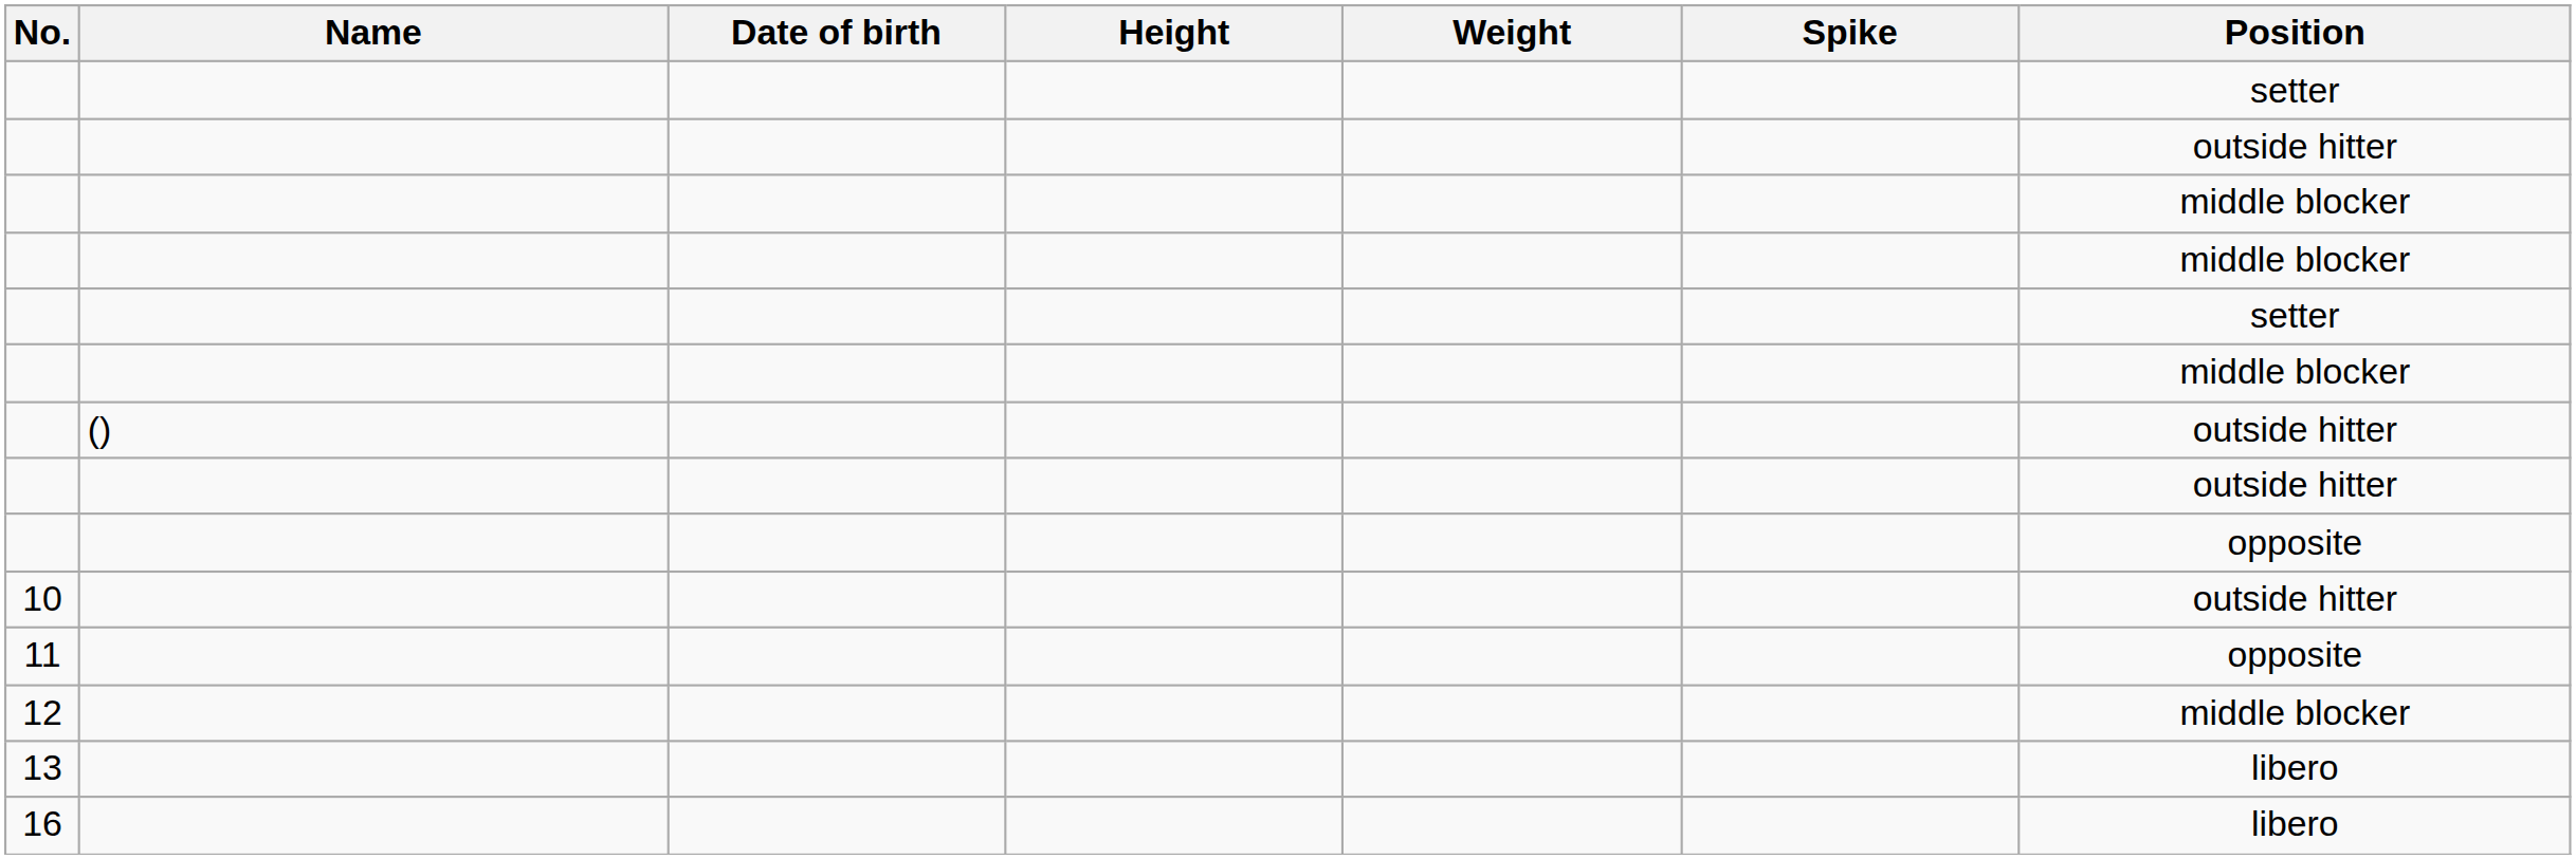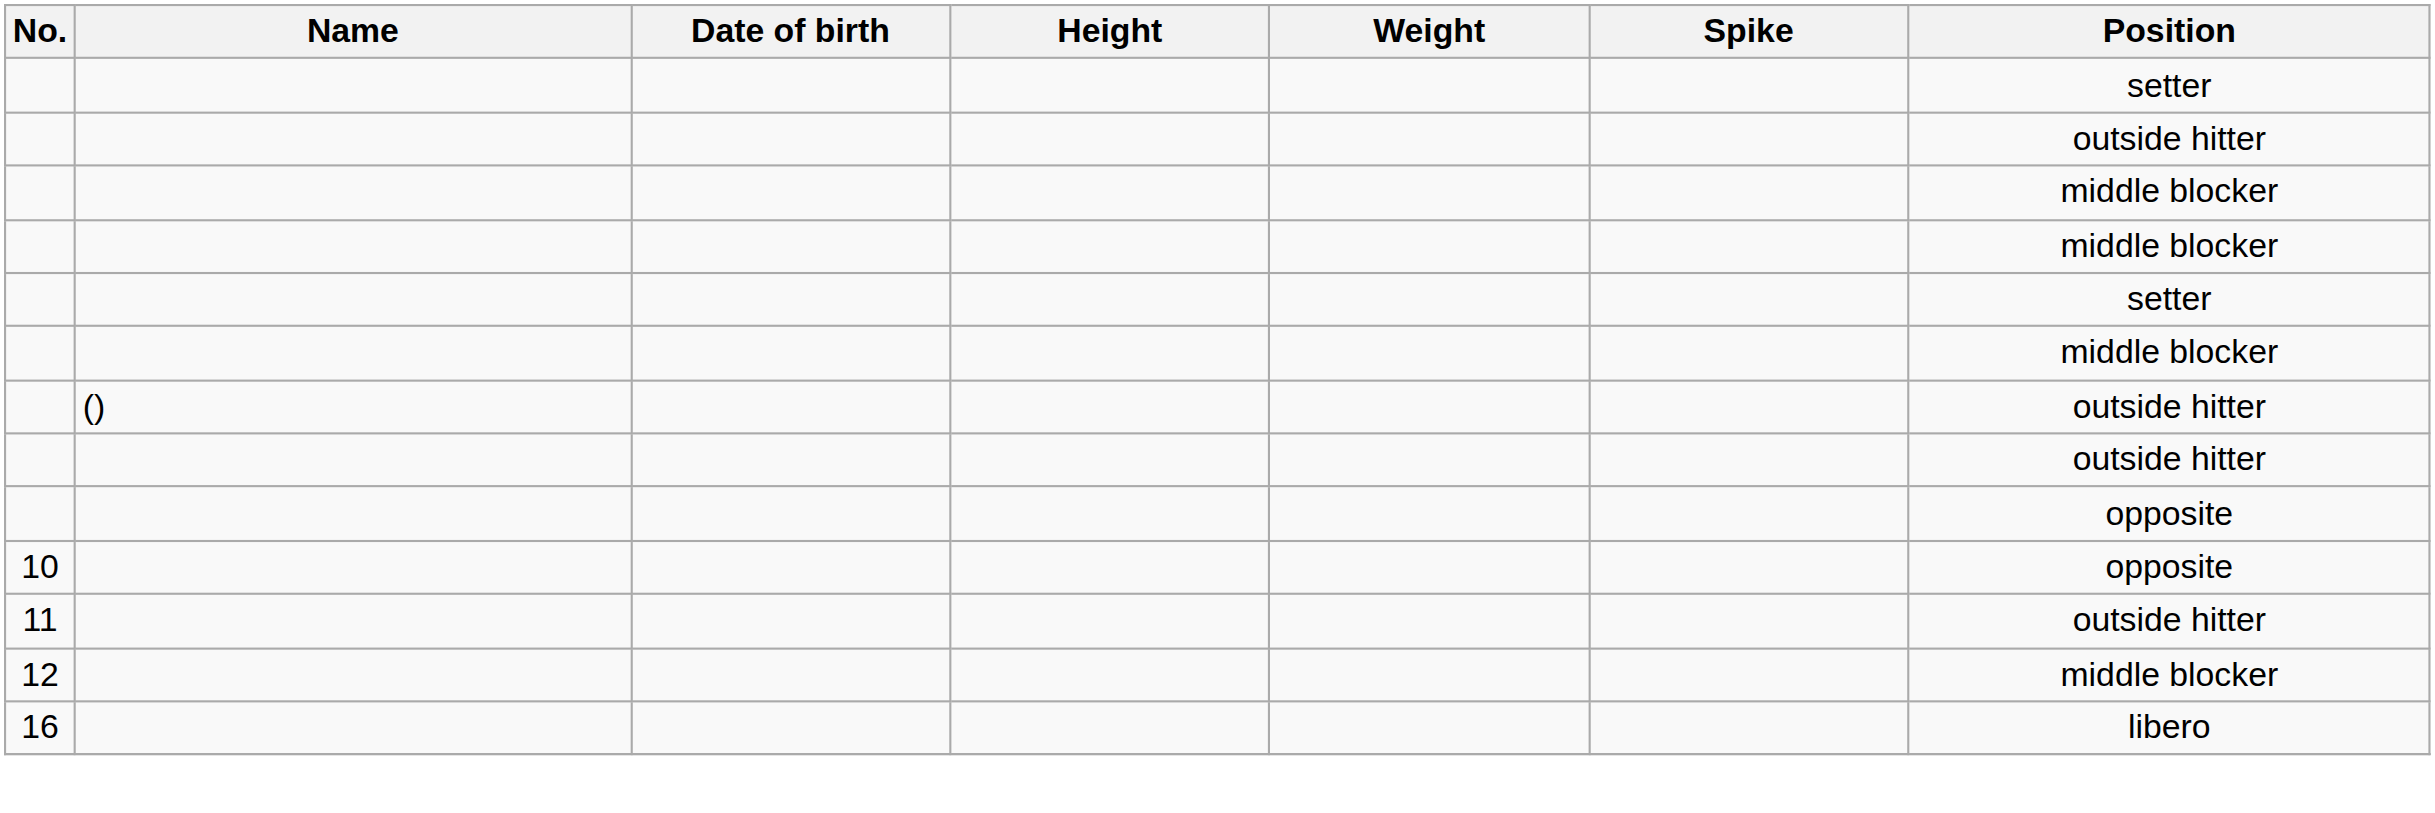 <table class="wikitable sortable" style="font-size:100%; text-align:center;">
 <tr>
 <th>No.</th>
 <th style="width:16em">Name</th>
 <th style="width:9em">Date of birth</th>
 <th style="width:9em">Height</th>
 <th style="width:9em">Weight</th>
 <th style="width:9em">Spike</th>
 <th style="width:15em">Position</th>
 </tr>
 <tr>
 <td></td>
 <td align=left> </td>
 <td align=right></td>
 <td></td>
 <td></td>
 <td></td>
 <td>setter</td>
 </tr>
 <tr>
 <td></td>
 <td align=left> </td>
 <td align=right></td>
 <td></td>
 <td></td>
 <td></td>
 <td>outside hitter</td>
 </tr>
 <tr>
 <td></td>
 <td align=left> </td>
 <td align=right></td>
 <td></td>
 <td></td>
 <td></td>
 <td>middle blocker</td>
 </tr>
 <tr>
 <td></td>
 <td align=left> </td>
 <td align=right></td>
 <td></td>
 <td></td>
 <td></td>
 <td>middle blocker</td>
 </tr>
 <tr>
 <td></td>
 <td align=left> </td>
 <td align=right></td>
 <td></td>
 <td></td>
 <td></td>
 <td>setter</td>
 </tr>
 <tr>
 <td></td>
 <td align=left> </td>
 <td align=right></td>
 <td></td>
 <td></td>
 <td></td>
 <td>middle blocker</td>
 </tr>
 <tr>
 <td></td>
 <td align=left>  ()</td>
 <td align=right></td>
 <td></td>
 <td></td>
 <td></td>
 <td>outside hitter</td>
 </tr>
 <tr>
 <td></td>
 <td align=left> </td>
 <td align=right></td>
 <td></td>
 <td></td>
 <td></td>
 <td>outside hitter</td>
 </tr>
 <tr>
 <td></td>
 <td align=left> </td>
 <td align=right></td>
 <td></td>
 <td></td>
 <td></td>
 <td>opposite</td>
 </tr>
 <tr>
 <td>10</td>
 <td align=left> </td>
 <td align=right></td>
 <td></td>
 <td></td>
 <td></td>
-<td>outside hitter</td>
+<td>opposite</td>
 </tr>
 <tr>
 <td>11</td>
 <td align=left> </td>
 <td align=right></td>
 <td></td>
 <td></td>
 <td></td>
-<td>opposite</td>
+<td>outside hitter</td>
 </tr>
 <tr>
 <td>12</td>
 <td align=left> </td>
 <td align=right></td>
 <td></td>
 <td></td>
 <td></td>
 <td>middle blocker</td>
-</tr>
-<tr>
-<td>13</td>
-<td align=left> </td>
-<td align=right></td>
-<td></td>
-<td></td>
-<td></td>
-<td>libero</td>
 </tr>
 <tr>
 <td>16</td>
 <td align=left> </td>
 <td align=right></td>
 <td></td>
 <td></td>
 <td></td>
 <td>libero</td>
 </tr>
 <tr>
 </tr>
 </table>
